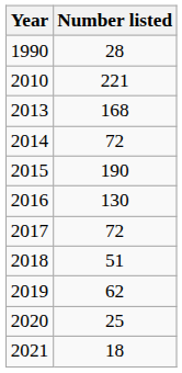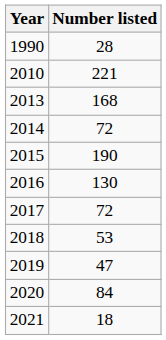 <table class="wikitable" style="float:right; text-align:center; margin:2em;">
 <tr>
 <th>Year</th>
 <th>Number listed</th>
 </tr>
 <tr>
 <td>1990</td>
 <td>28</td>
 </tr>
 <tr>
 <td>2010</td>
 <td>221</td>
 </tr>
 <tr>
 <td>2013</td>
 <td>168</td>
 </tr>
 <tr>
 <td>2014</td>
 <td>72</td>
 </tr>
 <tr>
 <td>2015</td>
 <td>190</td>
 </tr>
 <tr>
 <td>2016</td>
 <td>130</td>
 </tr>
 <tr>
 <td>2017</td>
 <td>72</td>
 </tr>
 <tr>
 <td>2018</td>
-<td>51</td>
+<td>53</td>
 </tr>
 <tr>
 <td>2019</td>
-<td>62</td>
+<td>47</td>
 </tr>
 <tr>
 <td>2020</td>
-<td>25</td>
+<td>84</td>
 </tr>
 <tr>
 <td>2021</td>
 <td>18</td>
 </tr>
 </table>
